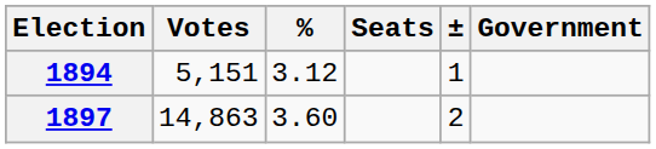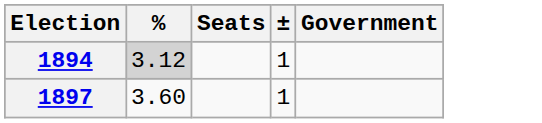 <table class="wikitable" style="text-align:center">
 <tr>
 <th>Election</th>
-<th>Votes</th>
 <th>%</th>
 <th>Seats</th>
 <th>±</th>
 <th>Government</th>
 </tr>
 <tr>
 <th><a href='#'>1894</a></th>
-<td align=right>5,151</td>
-<td align=right>3.12</td>
+<td align=right style="background: lightgrey;">3.12</td>
 <td></td>
 <td> 1</td>
 <td></td>
 </tr>
 <tr>
 <th><a href='#'>1897</a></th>
-<td align=right>14,863</td>
 <td align=right>3.60</td>
 <td></td>
-<td> 2</td>
+<td> 1</td>
 <td></td>
 </tr>
 </table>
